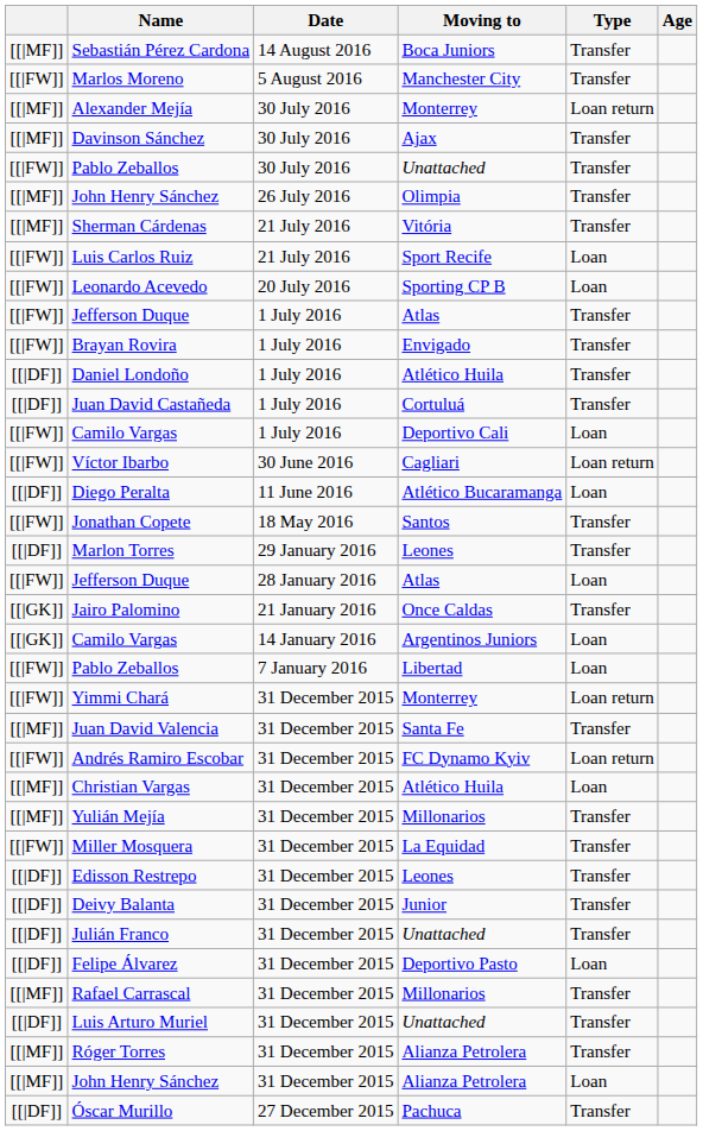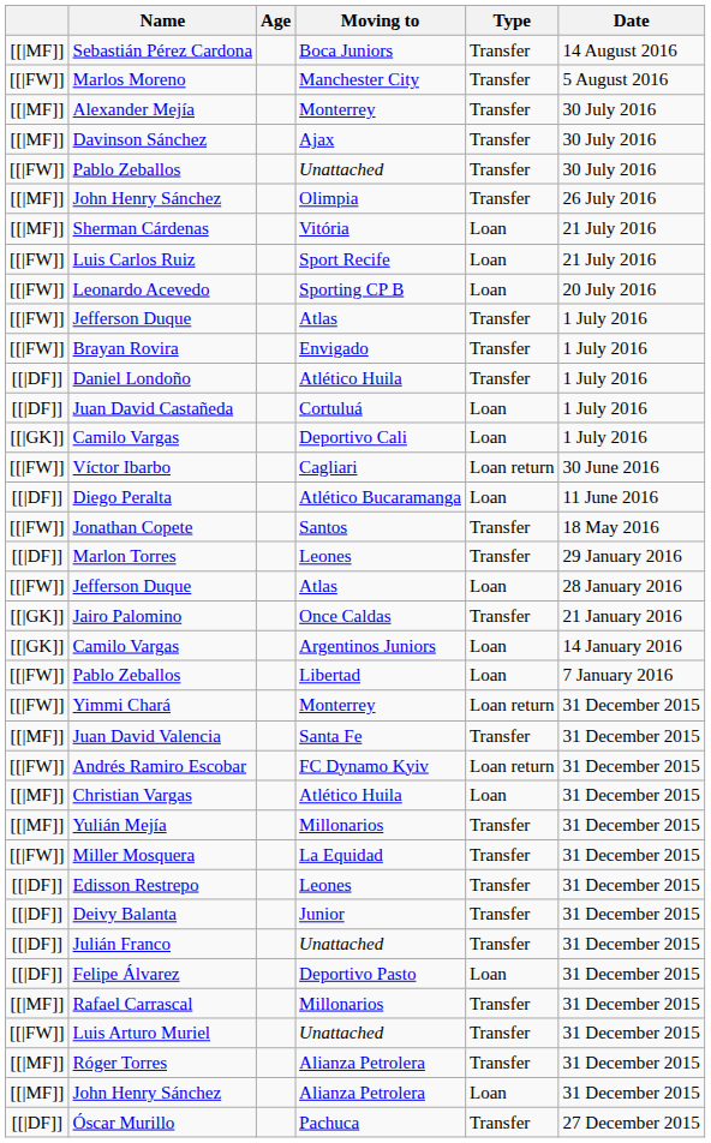 <table class="wikitable sortable" Style="text-align: left;font-size:95%">
 <tr>
 <th></th>
 <th>Name</th>
-<th>Date</th>
+<th>Age</th>
 <th>Moving to</th>
 <th>Type</th>
-<th>Age</th>
+<th>Date</th>
 </tr>
 <tr>
 <td align=center>[[|MF]]</td>
 <td> <a href='#'>Sebastián Pérez Cardona</a></td>
-<td>14 August 2016</td>
+<td align=center></td>
 <td> <a href='#'>Boca Juniors</a></td>
 <td>Transfer</td>
-<td align=center></td>
+<td>14 August 2016</td>
 </tr>
 <tr>
 <td align=center>[[|FW]]</td>
 <td> <a href='#'>Marlos Moreno</a></td>
-<td>5 August 2016</td>
+<td align=center></td>
 <td> <a href='#'>Manchester City</a></td>
 <td>Transfer</td>
-<td align=center></td>
+<td>5 August 2016</td>
 </tr>
 <tr>
 <td align=center>[[|MF]]</td>
 <td> <a href='#'>Alexander Mejía</a></td>
+<td align=center></td>
+<td> <a href='#'>Monterrey</a></td>
+<td>Transfer</td>
 <td>30 July 2016</td>
-<td> <a href='#'>Monterrey</a></td>
-<td>Loan return</td>
-<td align=center></td>
 </tr>
 <tr>
 <td align=center>[[|MF]]</td>
 <td> <a href='#'>Davinson Sánchez</a></td>
-<td>30 July 2016</td>
+<td align=center></td>
 <td> <a href='#'>Ajax</a></td>
 <td>Transfer</td>
-<td align=center></td>
+<td>30 July 2016</td>
 </tr>
 <tr>
 <td align=center>[[|FW]]</td>
 <td> <a href='#'>Pablo Zeballos</a></td>
-<td>30 July 2016</td>
+<td align=center></td>
 <td><em>Unattached</em></td>
 <td>Transfer</td>
-<td align=center></td>
+<td>30 July 2016</td>
 </tr>
 <tr>
 <td align=center>[[|MF]]</td>
 <td> <a href='#'>John Henry Sánchez</a></td>
-<td>26 July 2016</td>
+<td align=center></td>
 <td> <a href='#'>Olimpia</a></td>
 <td>Transfer</td>
-<td align=center></td>
+<td>26 July 2016</td>
 </tr>
 <tr>
 <td align=center>[[|MF]]</td>
 <td> <a href='#'>Sherman Cárdenas</a></td>
+<td align=center></td>
+<td> <a href='#'>Vitória</a></td>
+<td>Loan</td>
 <td>21 July 2016</td>
-<td> <a href='#'>Vitória</a></td>
-<td>Transfer</td>
-<td align=center></td>
 </tr>
 <tr>
 <td align=center>[[|FW]]</td>
 <td> <a href='#'>Luis Carlos Ruiz</a></td>
-<td>21 July 2016</td>
+<td align=center></td>
 <td> <a href='#'>Sport Recife</a></td>
 <td>Loan</td>
-<td align=center></td>
+<td>21 July 2016</td>
 </tr>
 <tr>
 <td align=center>[[|FW]]</td>
 <td> <a href='#'>Leonardo Acevedo</a></td>
-<td>20 July 2016</td>
+<td align=center></td>
 <td> <a href='#'>Sporting CP B</a></td>
 <td>Loan</td>
-<td align=center></td>
+<td>20 July 2016</td>
 </tr>
 <tr>
 <td align=center>[[|FW]]</td>
 <td> <a href='#'>Jefferson Duque</a></td>
-<td>1 July 2016</td>
+<td align=center></td>
 <td> <a href='#'>Atlas</a></td>
 <td>Transfer</td>
-<td align=center></td>
+<td>1 July 2016</td>
 </tr>
 <tr>
 <td align=center>[[|FW]]</td>
 <td> <a href='#'>Brayan Rovira</a></td>
-<td>1 July 2016</td>
+<td align=center></td>
 <td> <a href='#'>Envigado</a></td>
 <td>Transfer</td>
-<td align=center></td>
+<td>1 July 2016</td>
 </tr>
 <tr>
 <td align=center>[[|DF]]</td>
 <td> <a href='#'>Daniel Londoño</a></td>
-<td>1 July 2016</td>
+<td align=center></td>
 <td> <a href='#'>Atlético Huila</a></td>
 <td>Transfer</td>
-<td align=center></td>
+<td>1 July 2016</td>
 </tr>
 <tr>
 <td align=center>[[|DF]]</td>
 <td> <a href='#'>Juan David Castañeda</a></td>
+<td align=center></td>
+<td> <a href='#'>Cortuluá</a></td>
+<td>Loan</td>
 <td>1 July 2016</td>
-<td> <a href='#'>Cortuluá</a></td>
-<td>Transfer</td>
-<td align=center></td>
 </tr>
 <tr>
-<td align=center>[[|FW]]</td>
+<td align=center>[[|GK]]</td>
 <td> <a href='#'>Camilo Vargas</a></td>
-<td>1 July 2016</td>
+<td align=center></td>
 <td> <a href='#'>Deportivo Cali</a></td>
 <td>Loan</td>
-<td align=center></td>
+<td>1 July 2016</td>
 </tr>
 <tr>
 <td align=center>[[|FW]]</td>
 <td> <a href='#'>Víctor Ibarbo</a></td>
-<td>30 June 2016</td>
+<td align=center></td>
 <td> <a href='#'>Cagliari</a></td>
 <td>Loan return</td>
-<td align=center></td>
+<td>30 June 2016</td>
 </tr>
 <tr>
 <td align=center>[[|DF]]</td>
 <td> <a href='#'>Diego Peralta</a></td>
-<td>11 June 2016</td>
+<td align=center></td>
 <td> <a href='#'>Atlético Bucaramanga</a></td>
 <td>Loan</td>
-<td align=center></td>
+<td>11 June 2016</td>
 </tr>
 <tr>
 <td align=center>[[|FW]]</td>
 <td> <a href='#'>Jonathan Copete</a></td>
-<td>18 May 2016</td>
+<td align=center></td>
 <td> <a href='#'>Santos</a></td>
 <td>Transfer</td>
-<td align=center></td>
+<td>18 May 2016</td>
 </tr>
 <tr>
 <td align=center>[[|DF]]</td>
 <td> <a href='#'>Marlon Torres</a></td>
-<td>29 January 2016</td>
+<td align=center></td>
 <td> <a href='#'>Leones</a></td>
 <td>Transfer</td>
-<td align=center></td>
+<td>29 January 2016</td>
 </tr>
 <tr>
 <td align=center>[[|FW]]</td>
 <td> <a href='#'>Jefferson Duque</a></td>
-<td>28 January 2016</td>
+<td align=center></td>
 <td> <a href='#'>Atlas</a></td>
 <td>Loan</td>
-<td align=center></td>
+<td>28 January 2016</td>
 </tr>
 <tr>
 <td align=center>[[|GK]]</td>
 <td> <a href='#'>Jairo Palomino</a></td>
-<td>21 January 2016</td>
+<td align=center></td>
 <td> <a href='#'>Once Caldas</a></td>
 <td>Transfer</td>
-<td align=center></td>
+<td>21 January 2016</td>
 </tr>
 <tr>
 <td align=center>[[|GK]]</td>
 <td> <a href='#'>Camilo Vargas</a></td>
-<td>14 January 2016</td>
+<td align=center></td>
 <td> <a href='#'>Argentinos Juniors</a></td>
 <td>Loan</td>
-<td align=center></td>
+<td>14 January 2016</td>
 </tr>
 <tr>
 <td align=center>[[|FW]]</td>
 <td> <a href='#'>Pablo Zeballos</a></td>
-<td>7 January 2016</td>
+<td align=center></td>
 <td> <a href='#'>Libertad</a></td>
 <td>Loan</td>
-<td align=center></td>
+<td>7 January 2016</td>
 </tr>
 <tr>
 <td align=center>[[|FW]]</td>
 <td> <a href='#'>Yimmi Chará</a></td>
-<td>31 December 2015</td>
+<td align=center></td>
 <td> <a href='#'>Monterrey</a></td>
 <td>Loan return</td>
-<td align=center></td>
+<td>31 December 2015</td>
 </tr>
 <tr>
 <td align=center>[[|MF]]</td>
 <td> <a href='#'>Juan David Valencia</a></td>
-<td>31 December 2015</td>
+<td align=center></td>
 <td> <a href='#'>Santa Fe</a></td>
 <td>Transfer</td>
-<td align=center></td>
+<td>31 December 2015</td>
 </tr>
 <tr>
 <td align=center>[[|FW]]</td>
 <td> <a href='#'>Andrés Ramiro Escobar</a></td>
-<td>31 December 2015</td>
+<td align=center></td>
 <td> <a href='#'>FC Dynamo Kyiv</a></td>
 <td>Loan return</td>
-<td align=center></td>
+<td>31 December 2015</td>
 </tr>
 <tr>
 <td align=center>[[|MF]]</td>
 <td> <a href='#'>Christian Vargas</a></td>
-<td>31 December 2015</td>
+<td align=center></td>
 <td> <a href='#'>Atlético Huila</a></td>
 <td>Loan</td>
-<td align=center></td>
+<td>31 December 2015</td>
 </tr>
 <tr>
 <td align=center>[[|MF]]</td>
 <td> <a href='#'>Yulián Mejía</a></td>
-<td>31 December 2015</td>
+<td align=center></td>
 <td> <a href='#'>Millonarios</a></td>
 <td>Transfer</td>
-<td align=center></td>
+<td>31 December 2015</td>
 </tr>
 <tr>
 <td align=center>[[|FW]]</td>
 <td> <a href='#'>Miller Mosquera</a></td>
-<td>31 December 2015</td>
+<td align=center></td>
 <td> <a href='#'>La Equidad</a></td>
 <td>Transfer</td>
-<td align=center></td>
+<td>31 December 2015</td>
 </tr>
 <tr>
 <td align=center>[[|DF]]</td>
 <td> <a href='#'>Edisson Restrepo</a></td>
-<td>31 December 2015</td>
+<td align=center></td>
 <td> <a href='#'>Leones</a></td>
 <td>Transfer</td>
-<td align=center></td>
+<td>31 December 2015</td>
 </tr>
 <tr>
 <td align=center>[[|DF]]</td>
 <td> <a href='#'>Deivy Balanta</a></td>
-<td>31 December 2015</td>
+<td align=center></td>
 <td> <a href='#'>Junior</a></td>
 <td>Transfer</td>
-<td align=center></td>
+<td>31 December 2015</td>
 </tr>
 <tr>
 <td align=center>[[|DF]]</td>
 <td> <a href='#'>Julián Franco</a></td>
-<td>31 December 2015</td>
+<td align=center></td>
 <td><em>Unattached</em></td>
 <td>Transfer</td>
-<td align=center></td>
+<td>31 December 2015</td>
 </tr>
 <tr>
 <td align=center>[[|DF]]</td>
 <td> <a href='#'>Felipe Álvarez</a></td>
-<td>31 December 2015</td>
+<td align=center></td>
 <td> <a href='#'>Deportivo Pasto</a></td>
 <td>Loan</td>
-<td align=center></td>
+<td>31 December 2015</td>
 </tr>
 <tr>
 <td align=center>[[|MF]]</td>
 <td> <a href='#'>Rafael Carrascal</a></td>
-<td>31 December 2015</td>
+<td align=center></td>
 <td> <a href='#'>Millonarios</a></td>
 <td>Transfer</td>
-<td align=center></td>
+<td>31 December 2015</td>
 </tr>
 <tr>
-<td align=center>[[|DF]]</td>
+<td align=center>[[|FW]]</td>
 <td> <a href='#'>Luis Arturo Muriel</a></td>
-<td>31 December 2015</td>
+<td align=center></td>
 <td><em>Unattached</em></td>
 <td>Transfer</td>
-<td align=center></td>
+<td>31 December 2015</td>
 </tr>
 <tr>
 <td align=center>[[|MF]]</td>
 <td> <a href='#'>Róger Torres</a></td>
-<td>31 December 2015</td>
+<td align=center></td>
 <td> <a href='#'>Alianza Petrolera</a></td>
 <td>Transfer</td>
-<td align=center></td>
+<td>31 December 2015</td>
 </tr>
 <tr>
 <td align=center>[[|MF]]</td>
 <td> <a href='#'>John Henry Sánchez</a></td>
-<td>31 December 2015</td>
+<td align=center></td>
 <td> <a href='#'>Alianza Petrolera</a></td>
 <td>Loan</td>
-<td align=center></td>
+<td>31 December 2015</td>
 </tr>
 <tr>
 <td align=center>[[|DF]]</td>
 <td> <a href='#'>Óscar Murillo</a></td>
-<td>27 December 2015</td>
+<td align=center></td>
 <td> <a href='#'>Pachuca</a></td>
 <td>Transfer</td>
-<td align=center></td>
+<td>27 December 2015</td>
 </tr>
 </table>
